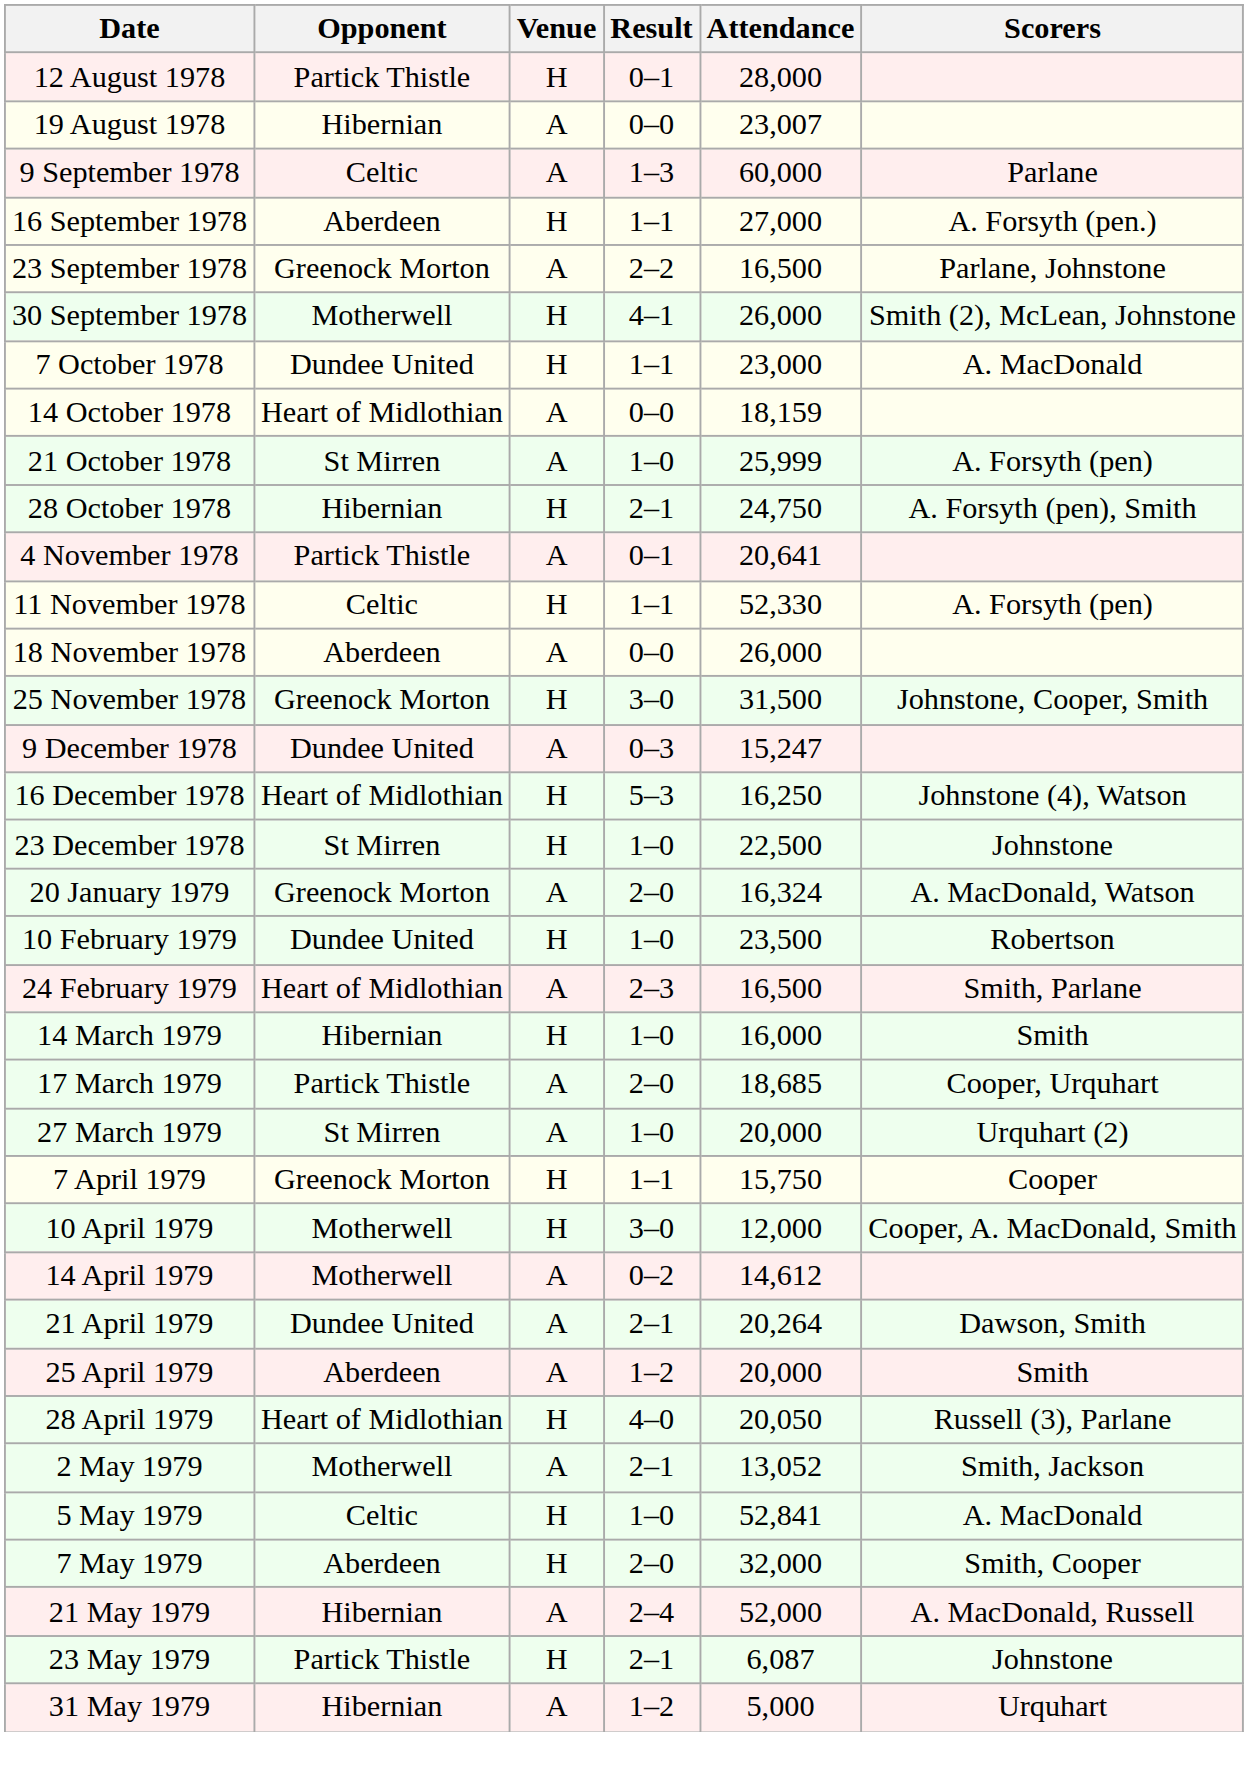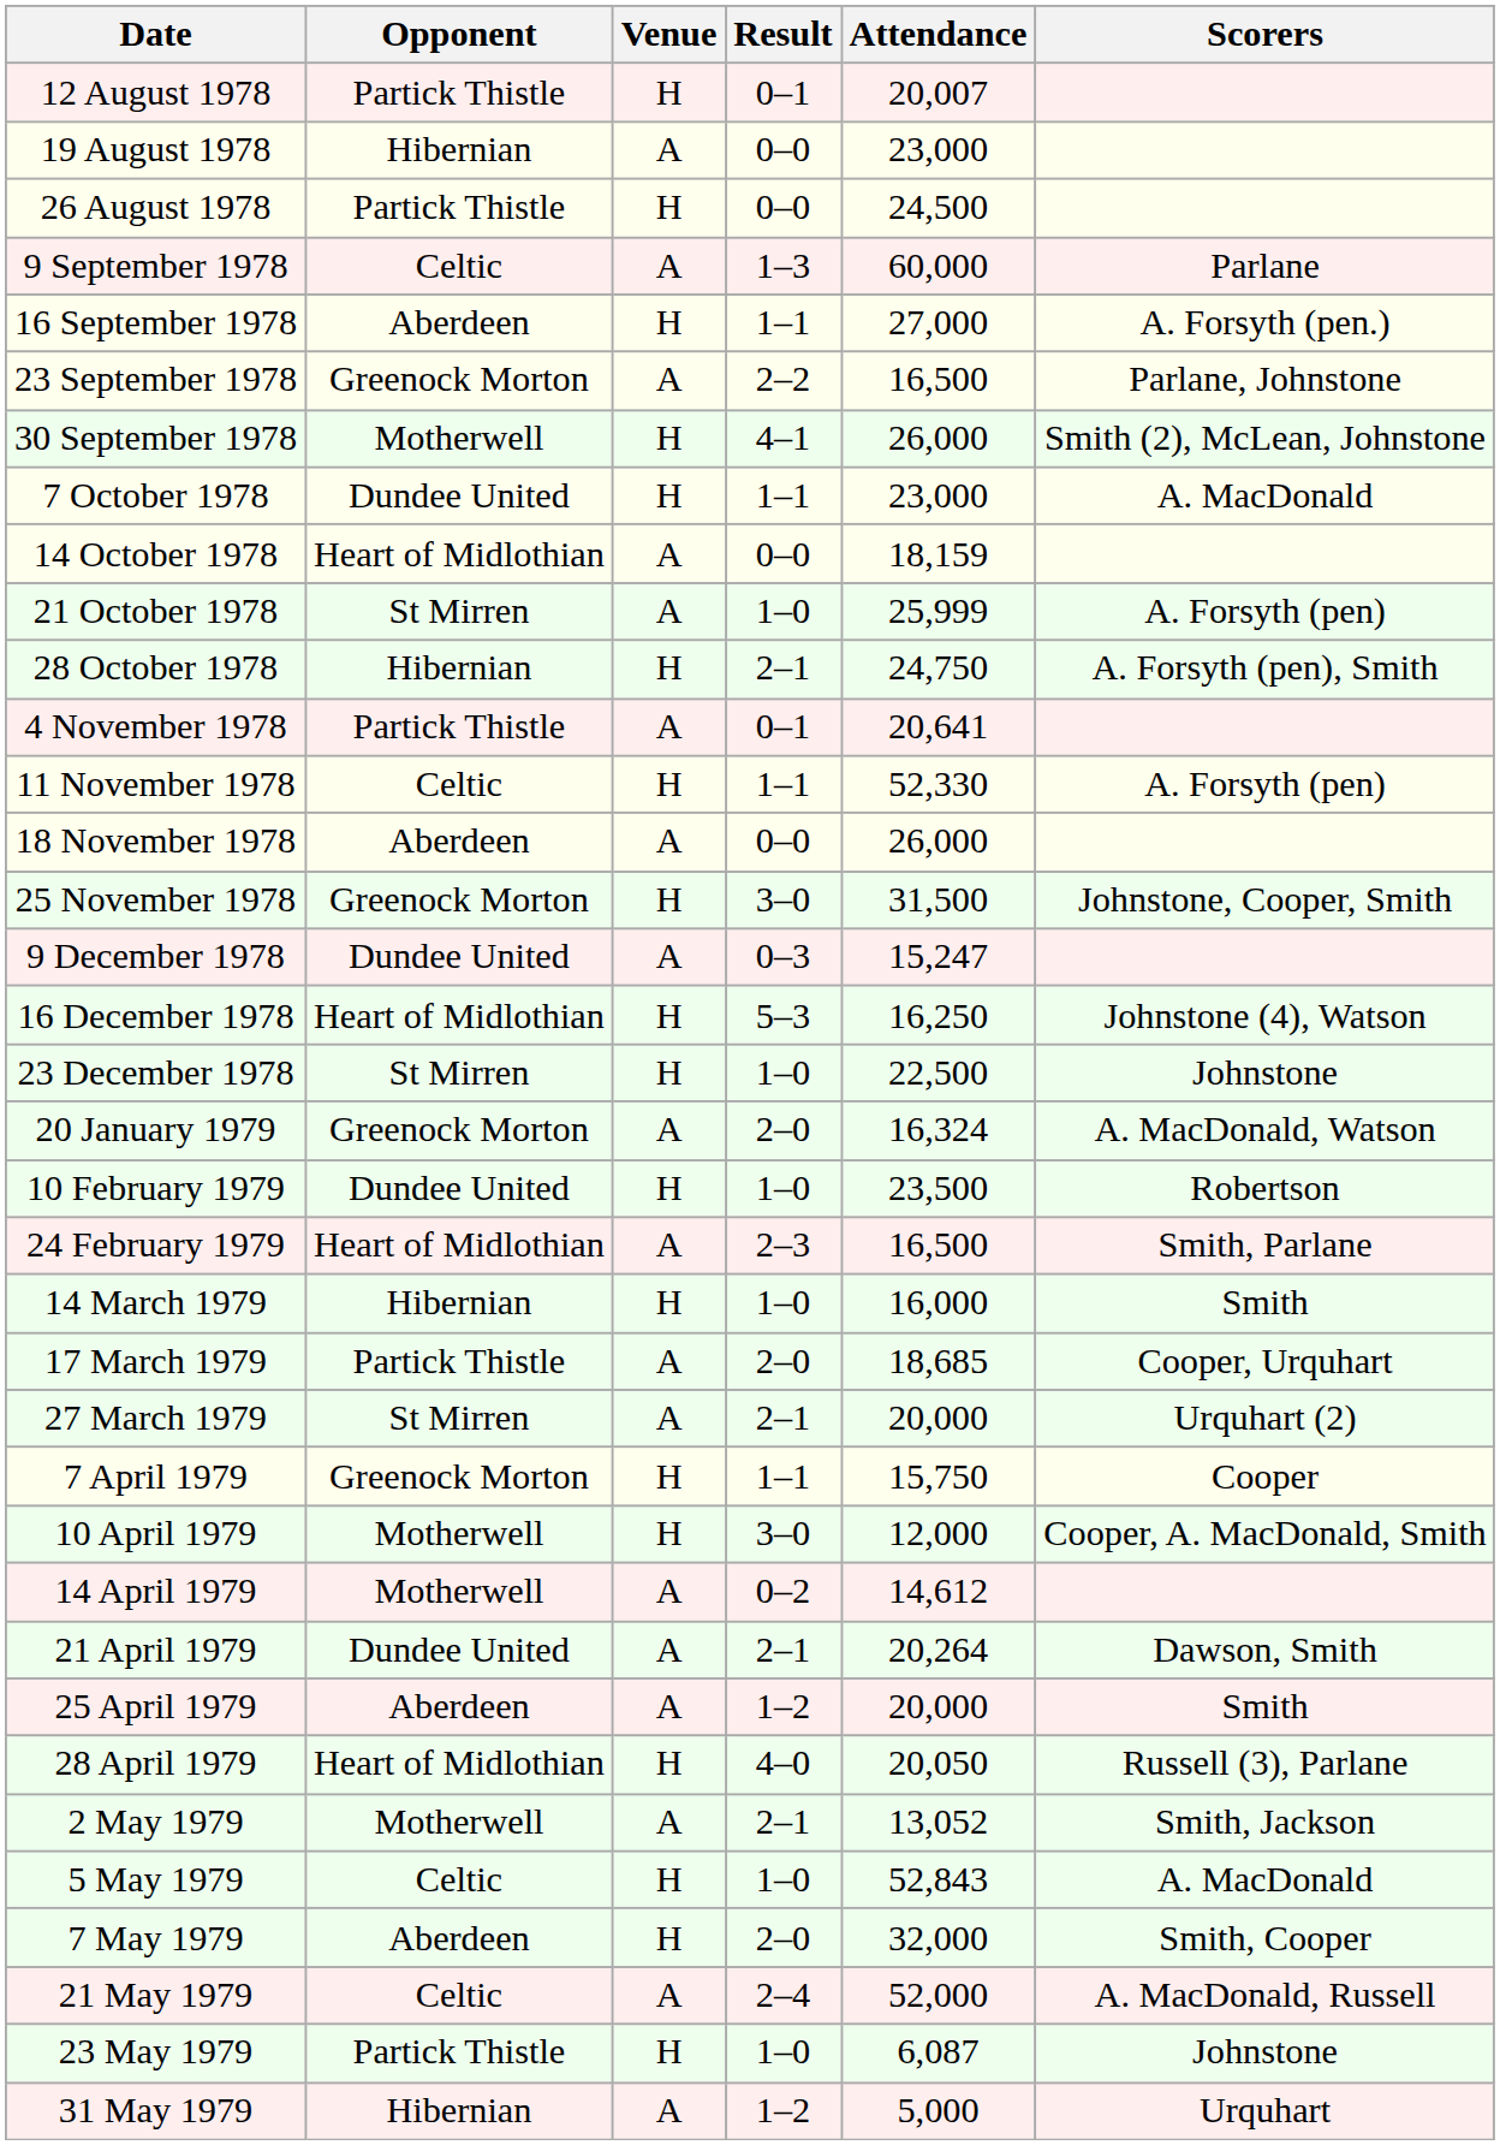 <table class="wikitable sortable" style="font-size:100%; text-align:center">
 <tr>
 <th>Date</th>
 <th>Opponent</th>
 <th>Venue</th>
 <th>Result</th>
 <th>Attendance</th>
 <th>Scorers</th>
 </tr>
 <tr bgcolor = "#FFEEEE">
 <td>12 August 1978</td>
 <td>Partick Thistle</td>
 <td>H</td>
 <td>0–1</td>
-<td>28,000</td>
+<td>20,007</td>
 <td></td>
 </tr>
 <tr bgcolor = "#FFFFEE">
 <td>19 August 1978</td>
 <td>Hibernian</td>
 <td>A</td>
 <td>0–0</td>
-<td>23,007</td>
+<td>23,000</td>
+<td></td>
+</tr>
+<tr bgcolor = "#FFFFEE">
+<td>26 August 1978</td>
+<td>Partick Thistle</td>
+<td>H</td>
+<td>0–0</td>
+<td>24,500</td>
 <td></td>
 </tr>
 <tr bgcolor = "#FFEEEE">
 <td>9 September 1978</td>
 <td>Celtic</td>
 <td>A</td>
 <td>1–3</td>
 <td>60,000</td>
 <td>Parlane</td>
 </tr>
 <tr bgcolor = "#FFFFEE">
 <td>16 September 1978</td>
 <td>Aberdeen</td>
 <td>H</td>
 <td>1–1</td>
 <td>27,000</td>
 <td>A. Forsyth (pen.)</td>
 </tr>
 <tr bgcolor = "#FFFFEE">
 <td>23 September 1978</td>
 <td>Greenock Morton</td>
 <td>A</td>
 <td>2–2</td>
 <td>16,500</td>
 <td>Parlane, Johnstone</td>
 </tr>
 <tr bgcolor = "#EEFFEE">
 <td>30 September 1978</td>
 <td>Motherwell</td>
 <td>H</td>
 <td>4–1</td>
 <td>26,000</td>
 <td>Smith (2), McLean, Johnstone</td>
 </tr>
 <tr bgcolor = "#FFFFEE">
 <td>7 October 1978</td>
 <td>Dundee United</td>
 <td>H</td>
 <td>1–1</td>
 <td>23,000</td>
 <td>A. MacDonald</td>
 </tr>
 <tr bgcolor = "#FFFFEE">
 <td>14 October 1978</td>
 <td>Heart of Midlothian</td>
 <td>A</td>
 <td>0–0</td>
 <td>18,159</td>
 <td></td>
 </tr>
 <tr bgcolor = "#EEFFEE">
 <td>21 October 1978</td>
 <td>St Mirren</td>
 <td>A</td>
 <td>1–0</td>
 <td>25,999</td>
 <td>A. Forsyth (pen)</td>
 </tr>
 <tr bgcolor = "#EEFFEE">
 <td>28 October 1978</td>
 <td>Hibernian</td>
 <td>H</td>
 <td>2–1</td>
 <td>24,750</td>
 <td>A. Forsyth (pen), Smith</td>
 </tr>
 <tr bgcolor = "#FFEEEE">
 <td>4 November 1978</td>
 <td>Partick Thistle</td>
 <td>A</td>
 <td>0–1</td>
 <td>20,641</td>
 <td></td>
 </tr>
 <tr bgcolor = "#FFFFEE">
 <td>11 November 1978</td>
 <td>Celtic</td>
 <td>H</td>
 <td>1–1</td>
 <td>52,330</td>
 <td>A. Forsyth (pen)</td>
 </tr>
 <tr bgcolor = "#FFFFEE">
 <td>18 November 1978</td>
 <td>Aberdeen</td>
 <td>A</td>
 <td>0–0</td>
 <td>26,000</td>
 <td></td>
 </tr>
 <tr bgcolor = "#EEFFEE">
 <td>25 November 1978</td>
 <td>Greenock Morton</td>
 <td>H</td>
 <td>3–0</td>
 <td>31,500</td>
 <td>Johnstone, Cooper, Smith</td>
 </tr>
 <tr bgcolor = "#FFEEEE">
 <td>9 December 1978</td>
 <td>Dundee United</td>
 <td>A</td>
 <td>0–3</td>
 <td>15,247</td>
 <td></td>
 </tr>
 <tr bgcolor = "#EEFFEE">
 <td>16 December 1978</td>
 <td>Heart of Midlothian</td>
 <td>H</td>
 <td>5–3</td>
 <td>16,250</td>
 <td>Johnstone (4), Watson</td>
 </tr>
 <tr bgcolor = "#EEFFEE">
 <td>23 December 1978</td>
 <td>St Mirren</td>
 <td>H</td>
 <td>1–0</td>
 <td>22,500</td>
 <td>Johnstone</td>
 </tr>
 <tr bgcolor = "#EEFFEE">
 <td>20 January 1979</td>
 <td>Greenock Morton</td>
 <td>A</td>
 <td>2–0</td>
 <td>16,324</td>
 <td>A. MacDonald, Watson</td>
 </tr>
 <tr bgcolor = "#EEFFEE">
 <td>10 February 1979</td>
 <td>Dundee United</td>
 <td>H</td>
 <td>1–0</td>
 <td>23,500</td>
 <td>Robertson</td>
 </tr>
 <tr bgcolor = "#FFEEEE">
 <td>24 February 1979</td>
 <td>Heart of Midlothian</td>
 <td>A</td>
 <td>2–3</td>
 <td>16,500</td>
 <td>Smith, Parlane</td>
 </tr>
 <tr bgcolor = "#EEFFEE">
 <td>14 March 1979</td>
 <td>Hibernian</td>
 <td>H</td>
 <td>1–0</td>
 <td>16,000</td>
 <td>Smith</td>
 </tr>
 <tr bgcolor = "#EEFFEE">
 <td>17 March 1979</td>
 <td>Partick Thistle</td>
 <td>A</td>
 <td>2–0</td>
 <td>18,685</td>
 <td>Cooper, Urquhart</td>
 </tr>
 <tr bgcolor = "#EEFFEE">
 <td>27 March 1979</td>
 <td>St Mirren</td>
 <td>A</td>
-<td>1–0</td>
+<td>2–1</td>
 <td>20,000</td>
 <td>Urquhart (2)</td>
 </tr>
 <tr bgcolor = "#FFFFEE">
 <td>7 April 1979</td>
 <td>Greenock Morton</td>
 <td>H</td>
 <td>1–1</td>
 <td>15,750</td>
 <td>Cooper</td>
 </tr>
 <tr bgcolor = "#EEFFEE">
 <td>10 April 1979</td>
 <td>Motherwell</td>
 <td>H</td>
 <td>3–0</td>
 <td>12,000</td>
 <td>Cooper, A. MacDonald, Smith</td>
 </tr>
 <tr bgcolor = "#FFEEEE">
 <td>14 April 1979</td>
 <td>Motherwell</td>
 <td>A</td>
 <td>0–2</td>
 <td>14,612</td>
 <td></td>
 </tr>
 <tr bgcolor = "#EEFFEE">
 <td>21 April 1979</td>
 <td>Dundee United</td>
 <td>A</td>
 <td>2–1</td>
 <td>20,264</td>
 <td>Dawson, Smith</td>
 </tr>
 <tr bgcolor = "#FFEEEE">
 <td>25 April 1979</td>
 <td>Aberdeen</td>
 <td>A</td>
 <td>1–2</td>
 <td>20,000</td>
 <td>Smith</td>
 </tr>
 <tr bgcolor = "#EEFFEE">
 <td>28 April 1979</td>
 <td>Heart of Midlothian</td>
 <td>H</td>
 <td>4–0</td>
 <td>20,050</td>
 <td>Russell (3), Parlane</td>
 </tr>
 <tr bgcolor = "#EEFFEE">
 <td>2 May 1979</td>
 <td>Motherwell</td>
 <td>A</td>
 <td>2–1</td>
 <td>13,052</td>
 <td>Smith, Jackson</td>
 </tr>
 <tr bgcolor = "#EEFFEE">
 <td>5 May 1979</td>
 <td>Celtic</td>
 <td>H</td>
 <td>1–0</td>
-<td>52,841</td>
+<td>52,843</td>
 <td>A. MacDonald</td>
 </tr>
 <tr bgcolor = "#EEFFEE">
 <td>7 May 1979</td>
 <td>Aberdeen</td>
 <td>H</td>
 <td>2–0</td>
 <td>32,000</td>
 <td>Smith, Cooper</td>
 </tr>
 <tr bgcolor = "#FFEEEE">
 <td>21 May 1979</td>
-<td>Hibernian</td>
+<td>Celtic</td>
 <td>A</td>
 <td>2–4</td>
 <td>52,000</td>
 <td>A. MacDonald, Russell</td>
 </tr>
 <tr bgcolor = "#EEFFEE">
 <td>23 May 1979</td>
 <td>Partick Thistle</td>
 <td>H</td>
-<td>2–1</td>
+<td>1–0</td>
 <td>6,087</td>
 <td>Johnstone</td>
 </tr>
 <tr bgcolor = "#FFEEEE">
 <td>31 May 1979</td>
 <td>Hibernian</td>
 <td>A</td>
 <td>1–2</td>
 <td>5,000</td>
 <td>Urquhart</td>
 </tr>
 </table>
